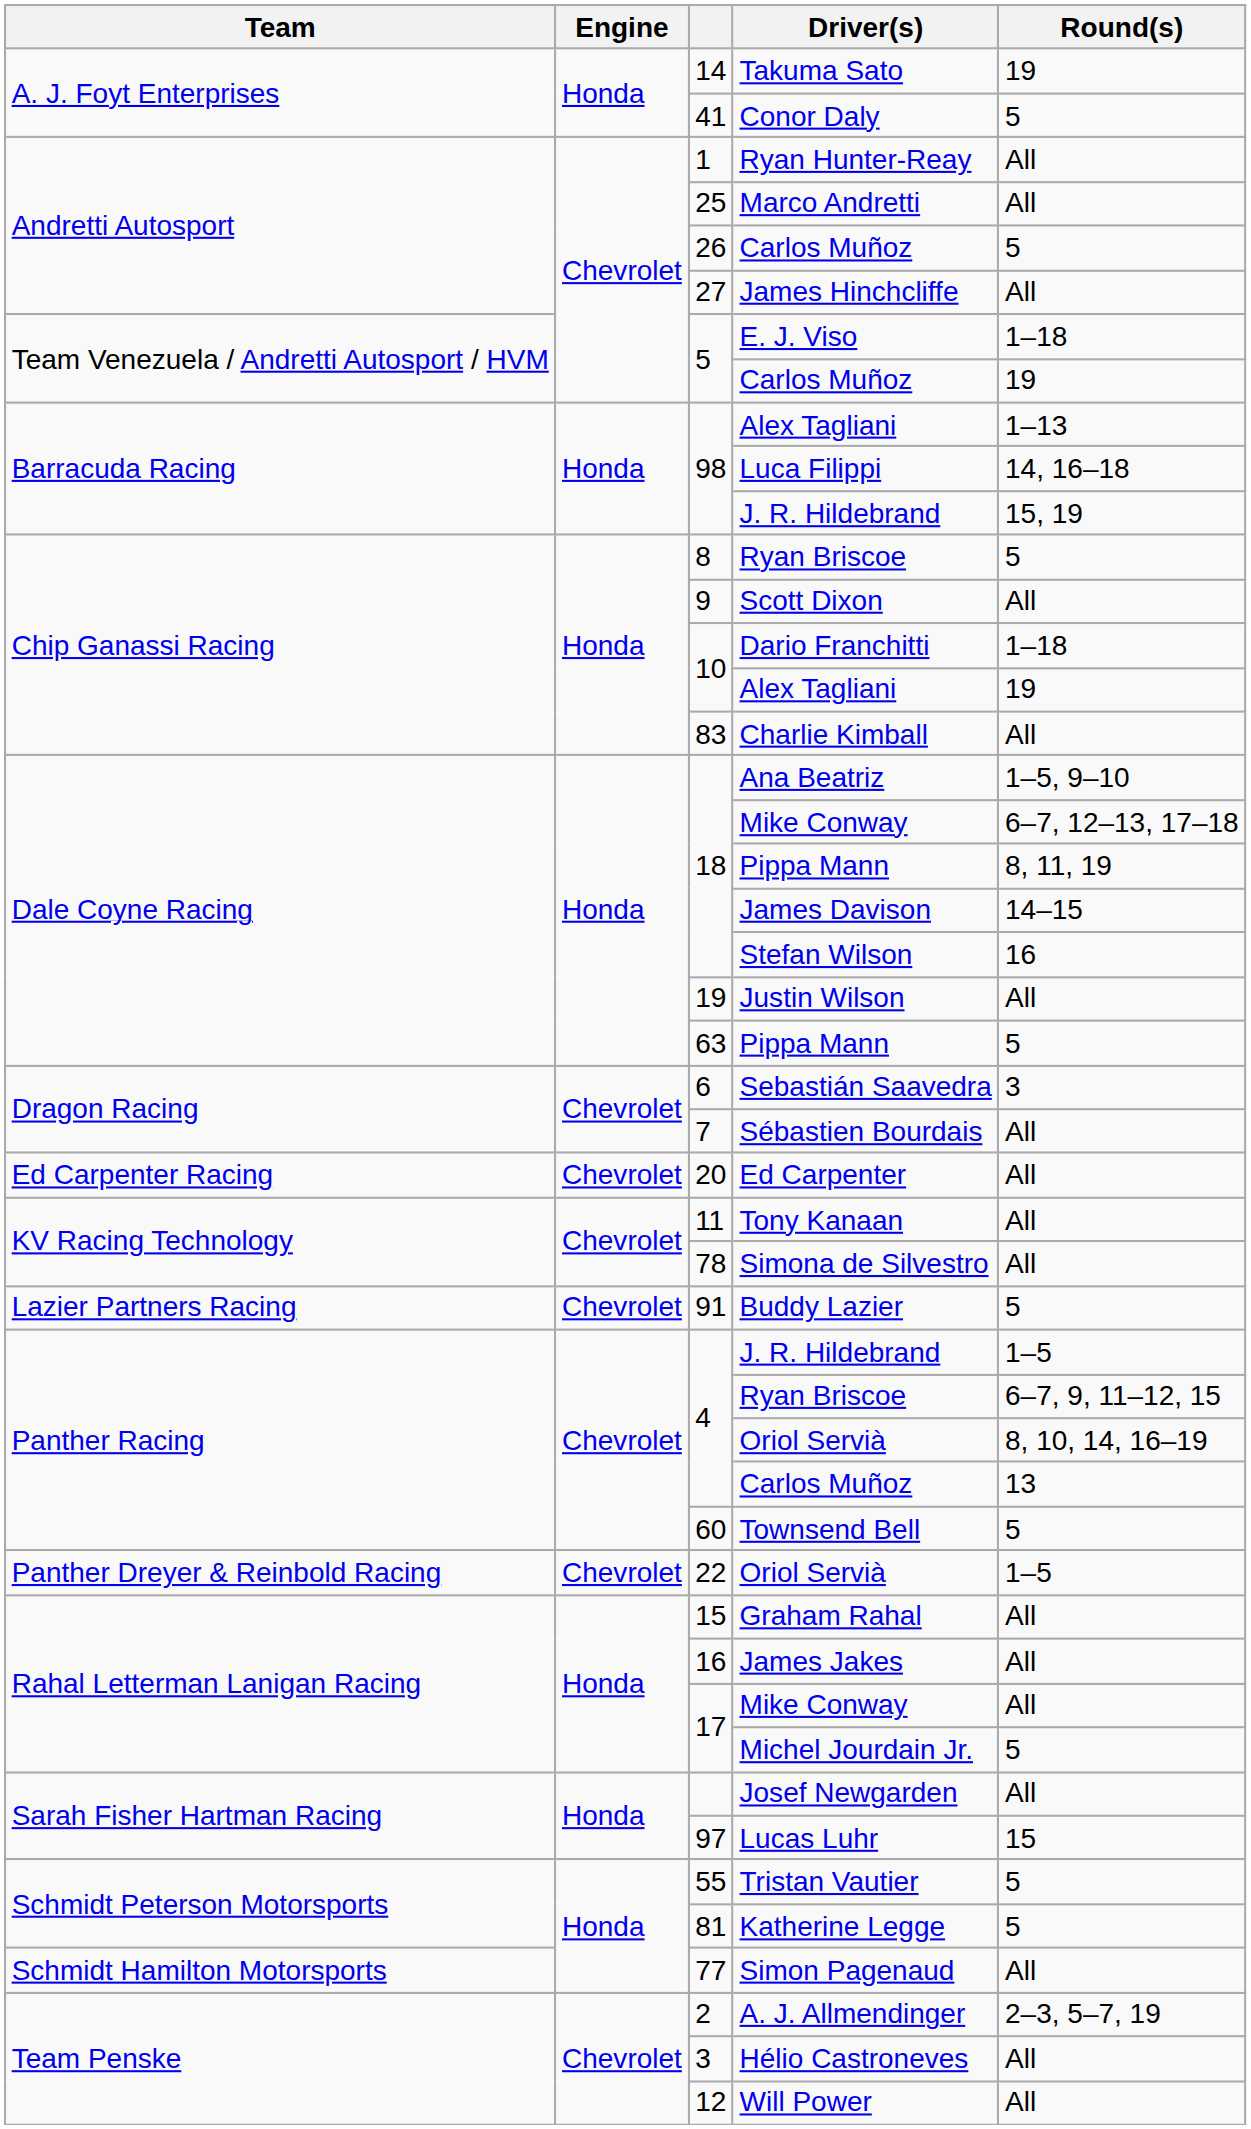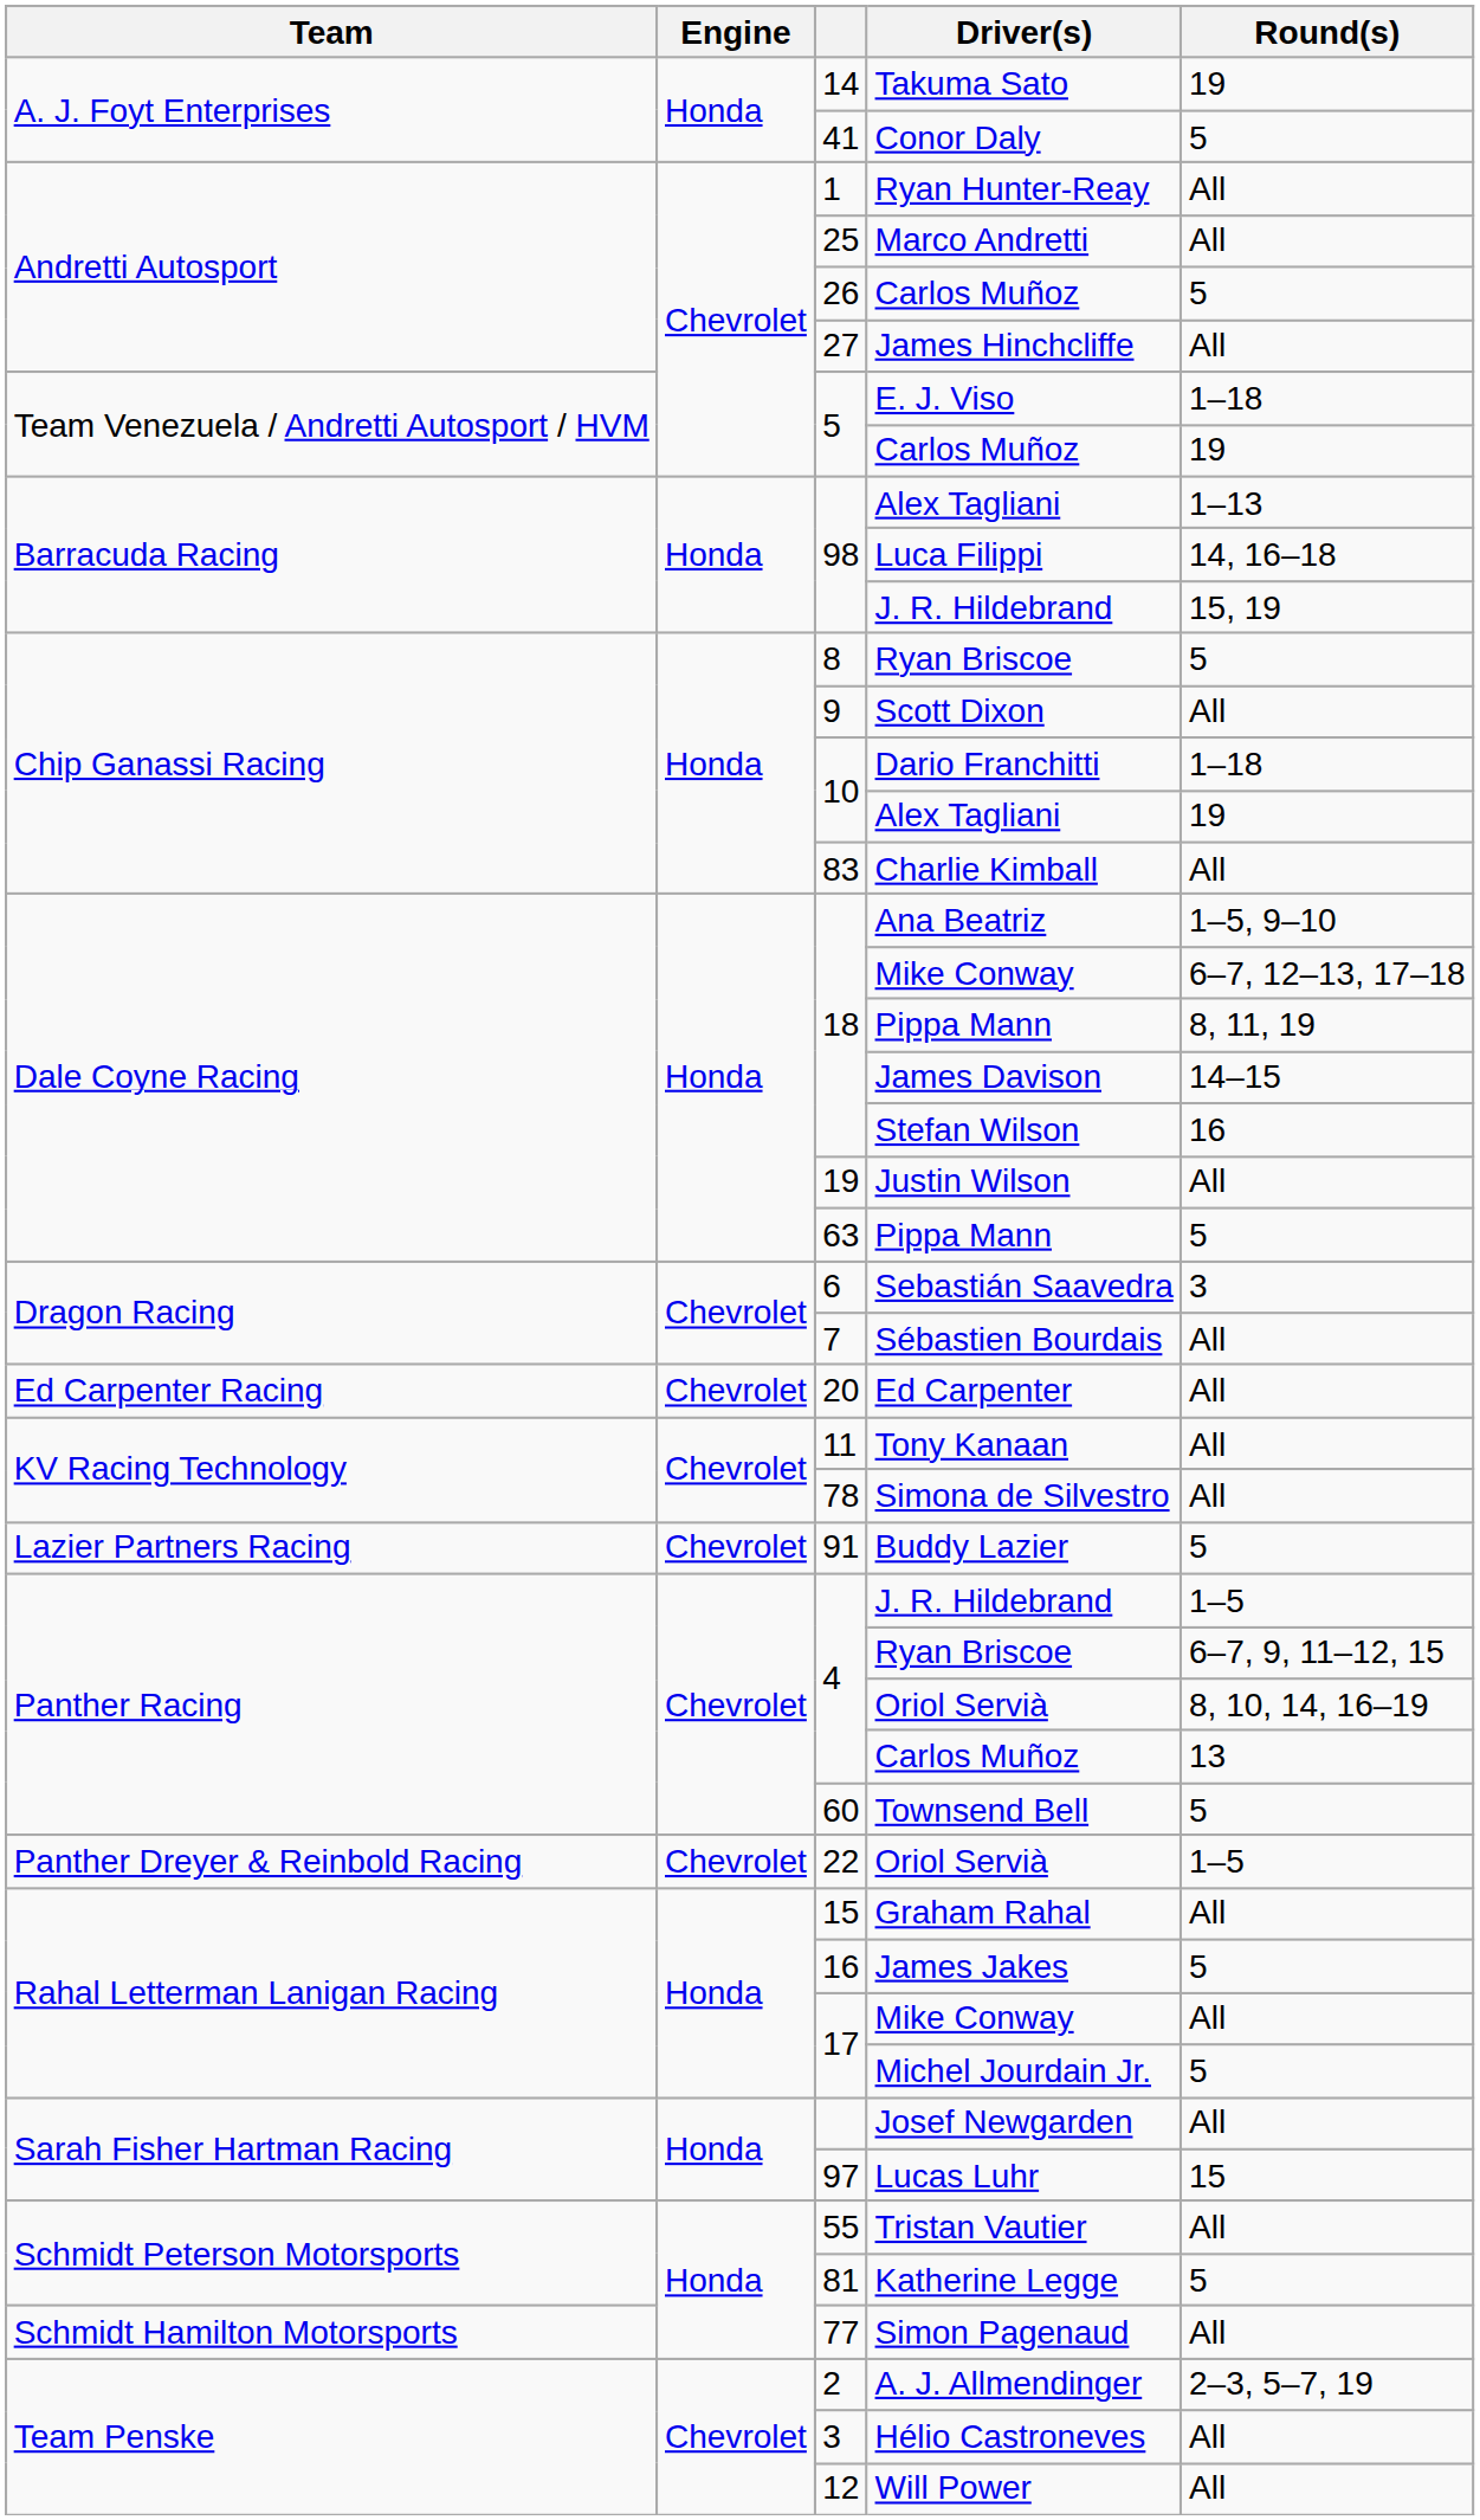 <table style="font-size: 85%" class="wikitable">
 <tr>
 <th>Team</th>
 <th>Engine</th>
 <th></th>
 <th>Driver(s)</th>
 <th>Round(s)</th>
 </tr>
 <tr>
 <td rowspan=2><a href='#'>A. J. Foyt Enterprises</a></td>
 <td rowspan=2><a href='#'>Honda</a></td>
 <td>14</td>
 <td> <a href='#'>Takuma Sato</a></td>
 <td>19</td>
 </tr>
 <tr>
 <td>41</td>
 <td> <a href='#'>Conor Daly</a> </td>
 <td>5</td>
 </tr>
 <tr>
 <td rowspan="4"><a href='#'>Andretti Autosport</a></td>
 <td rowspan=6><a href='#'>Chevrolet</a></td>
 <td>1</td>
 <td> <a href='#'>Ryan Hunter-Reay</a></td>
 <td>All</td>
 </tr>
 <tr>
 <td>25</td>
 <td> <a href='#'>Marco Andretti</a></td>
 <td>All</td>
 </tr>
 <tr>
 <td>26</td>
 <td> <a href='#'>Carlos Muñoz</a>  </td>
 <td>5</td>
 </tr>
 <tr>
 <td>27</td>
 <td> <a href='#'>James Hinchcliffe</a></td>
 <td>All</td>
 </tr>
 <tr>
 <td rowspan="2">Team Venezuela / <a href='#'>Andretti Autosport</a> / <a href='#'>HVM</a></td>
 <td rowspan="2">5</td>
 <td> <a href='#'>E. J. Viso</a></td>
 <td>1–18</td>
 </tr>
 <tr>
 <td> <a href='#'>Carlos Muñoz</a>  </td>
 <td>19</td>
 </tr>
 <tr>
 <td rowspan=3><a href='#'>Barracuda Racing</a></td>
 <td rowspan=3><a href='#'>Honda</a></td>
 <td rowspan=3>98</td>
 <td> <a href='#'>Alex Tagliani</a></td>
 <td>1–13</td>
 </tr>
 <tr>
 <td> <a href='#'>Luca Filippi</a> </td>
 <td>14, 16–18</td>
 </tr>
 <tr>
 <td> <a href='#'>J. R. Hildebrand</a></td>
 <td>15, 19</td>
 </tr>
 <tr>
 <td rowspan=5><a href='#'>Chip Ganassi Racing</a></td>
 <td rowspan=5><a href='#'>Honda</a></td>
 <td>8</td>
 <td> <a href='#'>Ryan Briscoe</a></td>
 <td>5</td>
 </tr>
 <tr>
 <td>9</td>
 <td> <a href='#'>Scott Dixon</a></td>
 <td>All</td>
 </tr>
 <tr>
 <td rowspan=2>10</td>
 <td> <a href='#'>Dario Franchitti</a></td>
 <td>1–18</td>
 </tr>
 <tr>
 <td> <a href='#'>Alex Tagliani</a></td>
 <td>19</td>
 </tr>
 <tr>
 <td>83</td>
 <td> <a href='#'>Charlie Kimball</a></td>
 <td>All</td>
 </tr>
 <tr>
 <td rowspan=7><a href='#'>Dale Coyne Racing</a></td>
 <td rowspan=7><a href='#'>Honda</a></td>
 <td rowspan=5>18</td>
 <td> <a href='#'>Ana Beatriz</a></td>
 <td>1–5, 9–10</td>
 </tr>
 <tr>
 <td> <a href='#'>Mike Conway</a></td>
 <td>6–7, 12–13, 17–18</td>
 </tr>
 <tr>
 <td> <a href='#'>Pippa Mann</a></td>
 <td>8, 11, 19</td>
 </tr>
 <tr>
 <td> <a href='#'>James Davison</a>  </td>
 <td>14–15</td>
 </tr>
 <tr>
 <td> <a href='#'>Stefan Wilson</a>  </td>
 <td>16</td>
 </tr>
 <tr>
 <td>19</td>
 <td> <a href='#'>Justin Wilson</a></td>
 <td>All</td>
 </tr>
 <tr>
 <td>63</td>
 <td> <a href='#'>Pippa Mann</a></td>
 <td>5</td>
 </tr>
 <tr>
 <td rowspan=2><a href='#'>Dragon Racing</a></td>
 <td rowspan=2><a href='#'>Chevrolet</a></td>
 <td>6</td>
 <td> <a href='#'>Sebastián Saavedra</a></td>
 <td>3</td>
 </tr>
 <tr>
 <td>7</td>
 <td> <a href='#'>Sébastien Bourdais</a></td>
 <td>All</td>
 </tr>
 <tr>
 <td><a href='#'>Ed Carpenter Racing</a></td>
 <td><a href='#'>Chevrolet</a></td>
 <td>20</td>
 <td> <a href='#'>Ed Carpenter</a></td>
 <td>All</td>
 </tr>
 <tr>
 <td rowspan=2><a href='#'>KV Racing Technology</a></td>
 <td rowspan=2><a href='#'>Chevrolet</a></td>
 <td>11</td>
 <td> <a href='#'>Tony Kanaan</a></td>
 <td>All</td>
 </tr>
 <tr>
 <td>78</td>
 <td> <a href='#'>Simona de Silvestro</a></td>
 <td>All</td>
 </tr>
 <tr>
 <td><a href='#'>Lazier Partners Racing</a></td>
 <td><a href='#'>Chevrolet</a></td>
 <td>91</td>
 <td> <a href='#'>Buddy Lazier</a></td>
 <td>5</td>
 </tr>
 <tr>
 <td rowspan=5><a href='#'>Panther Racing</a></td>
 <td rowspan=5><a href='#'>Chevrolet</a></td>
 <td rowspan=4>4</td>
 <td> <a href='#'>J. R. Hildebrand</a></td>
 <td>1–5</td>
 </tr>
 <tr>
 <td> <a href='#'>Ryan Briscoe</a></td>
 <td>6–7, 9, 11–12, 15</td>
 </tr>
 <tr>
 <td> <a href='#'>Oriol Servià</a></td>
 <td>8, 10, 14, 16–19</td>
 </tr>
 <tr>
 <td> <a href='#'>Carlos Muñoz</a> </td>
 <td>13</td>
 </tr>
 <tr>
 <td>60</td>
 <td> <a href='#'>Townsend Bell</a></td>
 <td>5</td>
 </tr>
 <tr>
 <td><a href='#'>Panther Dreyer & Reinbold Racing</a></td>
 <td><a href='#'>Chevrolet</a></td>
 <td>22</td>
 <td> <a href='#'>Oriol Servià</a></td>
 <td>1–5</td>
 </tr>
 <tr>
 <td rowspan=4><a href='#'>Rahal Letterman Lanigan Racing</a></td>
 <td rowspan=4><a href='#'>Honda</a></td>
 <td>15</td>
 <td> <a href='#'>Graham Rahal</a></td>
 <td>All</td>
 </tr>
 <tr>
 <td>16</td>
 <td> <a href='#'>James Jakes</a></td>
-<td>All</td>
+<td>5</td>
 </tr>
 <tr>
 <td rowspan=2>17</td>
 <td> <a href='#'>Mike Conway</a></td>
 <td>All</td>
 </tr>
 <tr>
 <td> <a href='#'>Michel Jourdain Jr.</a></td>
 <td>5</td>
 </tr>
 <tr>
 <td rowspan="2"><a href='#'>Sarah Fisher Hartman Racing</a></td>
 <td rowspan="2"><a href='#'>Honda</a></td>
 <td></td>
 <td> <a href='#'>Josef Newgarden</a></td>
 <td>All</td>
 </tr>
 <tr>
 <td>97</td>
 <td> <a href='#'>Lucas Luhr</a>  </td>
 <td>15</td>
 </tr>
 <tr>
 <td rowspan="2"><a href='#'>Schmidt Peterson Motorsports</a></td>
 <td rowspan=3><a href='#'>Honda</a></td>
 <td>55</td>
 <td> <a href='#'>Tristan Vautier</a>  </td>
-<td>5</td>
+<td>All</td>
 </tr>
 <tr>
 <td>81</td>
 <td> <a href='#'>Katherine Legge</a></td>
 <td>5</td>
 </tr>
 <tr>
 <td><a href='#'>Schmidt Hamilton Motorsports</a></td>
 <td>77</td>
 <td> <a href='#'>Simon Pagenaud</a></td>
 <td>All</td>
 </tr>
 <tr>
 <td rowspan=3><a href='#'>Team Penske</a></td>
 <td rowspan=3><a href='#'>Chevrolet</a></td>
 <td>2</td>
 <td> <a href='#'>A. J. Allmendinger</a></td>
 <td>2–3, 5–7, 19</td>
 </tr>
 <tr>
 <td>3</td>
 <td> <a href='#'>Hélio Castroneves</a></td>
 <td>All</td>
 </tr>
 <tr>
 <td>12</td>
 <td> <a href='#'>Will Power</a></td>
 <td>All</td>
 </tr>
 </table>
